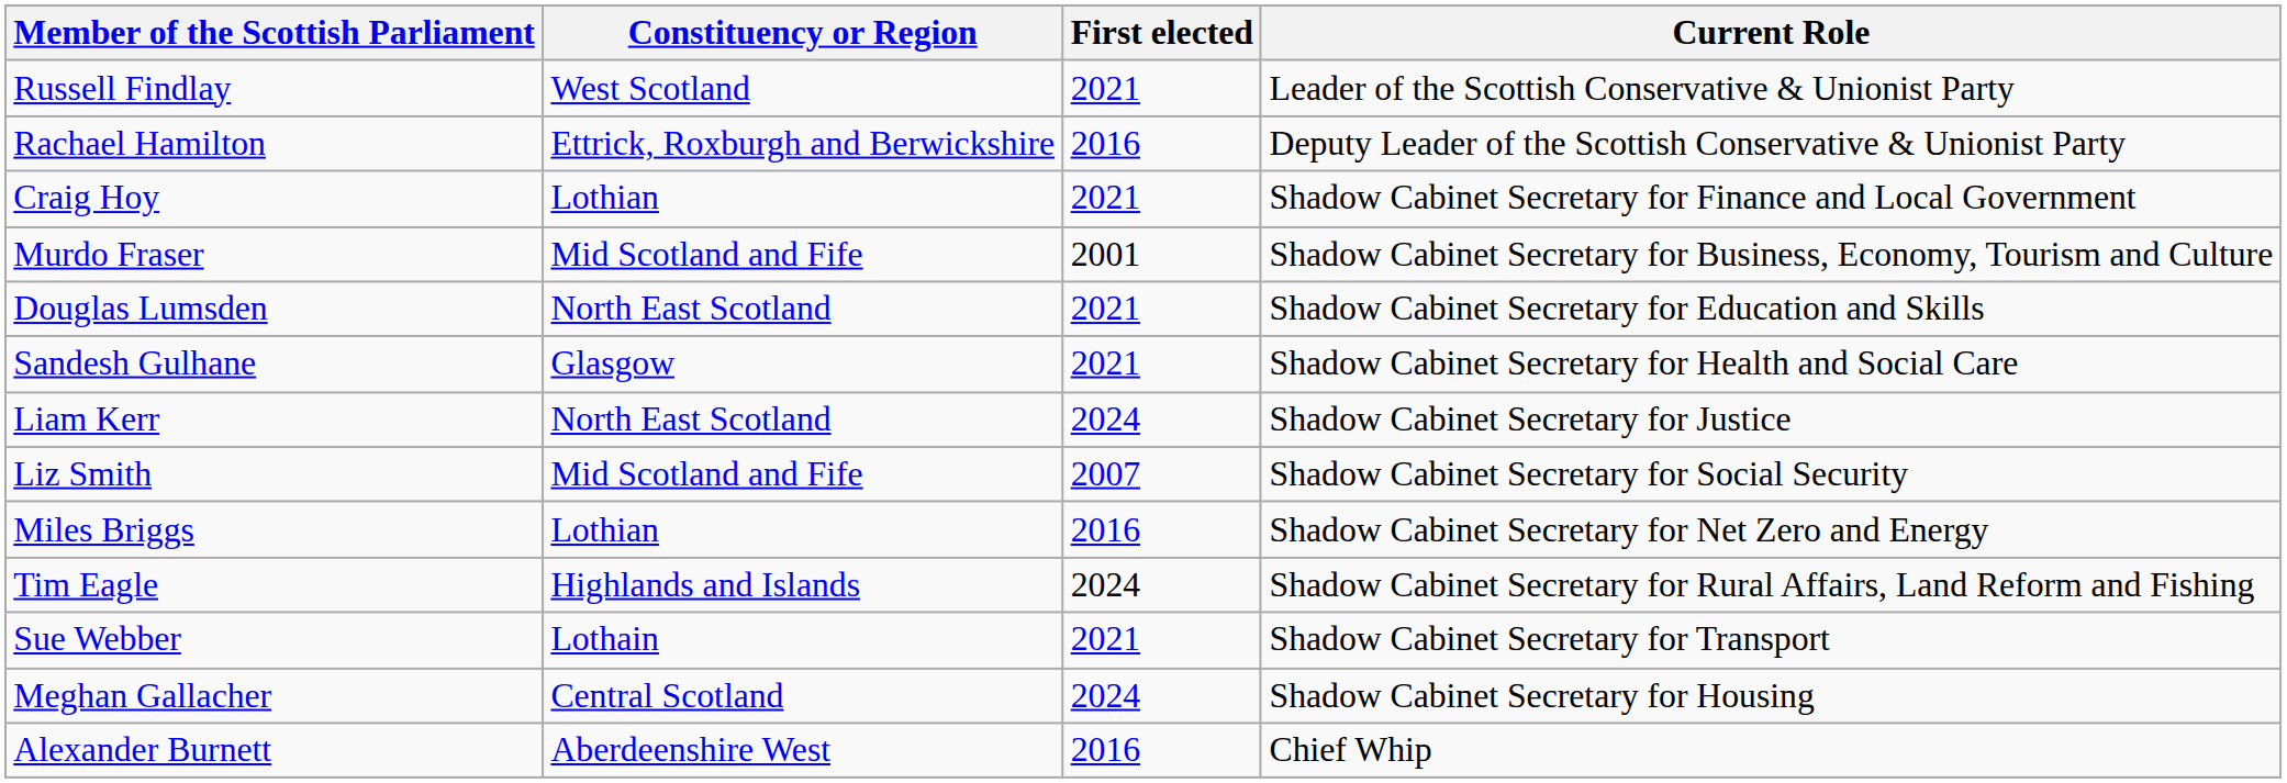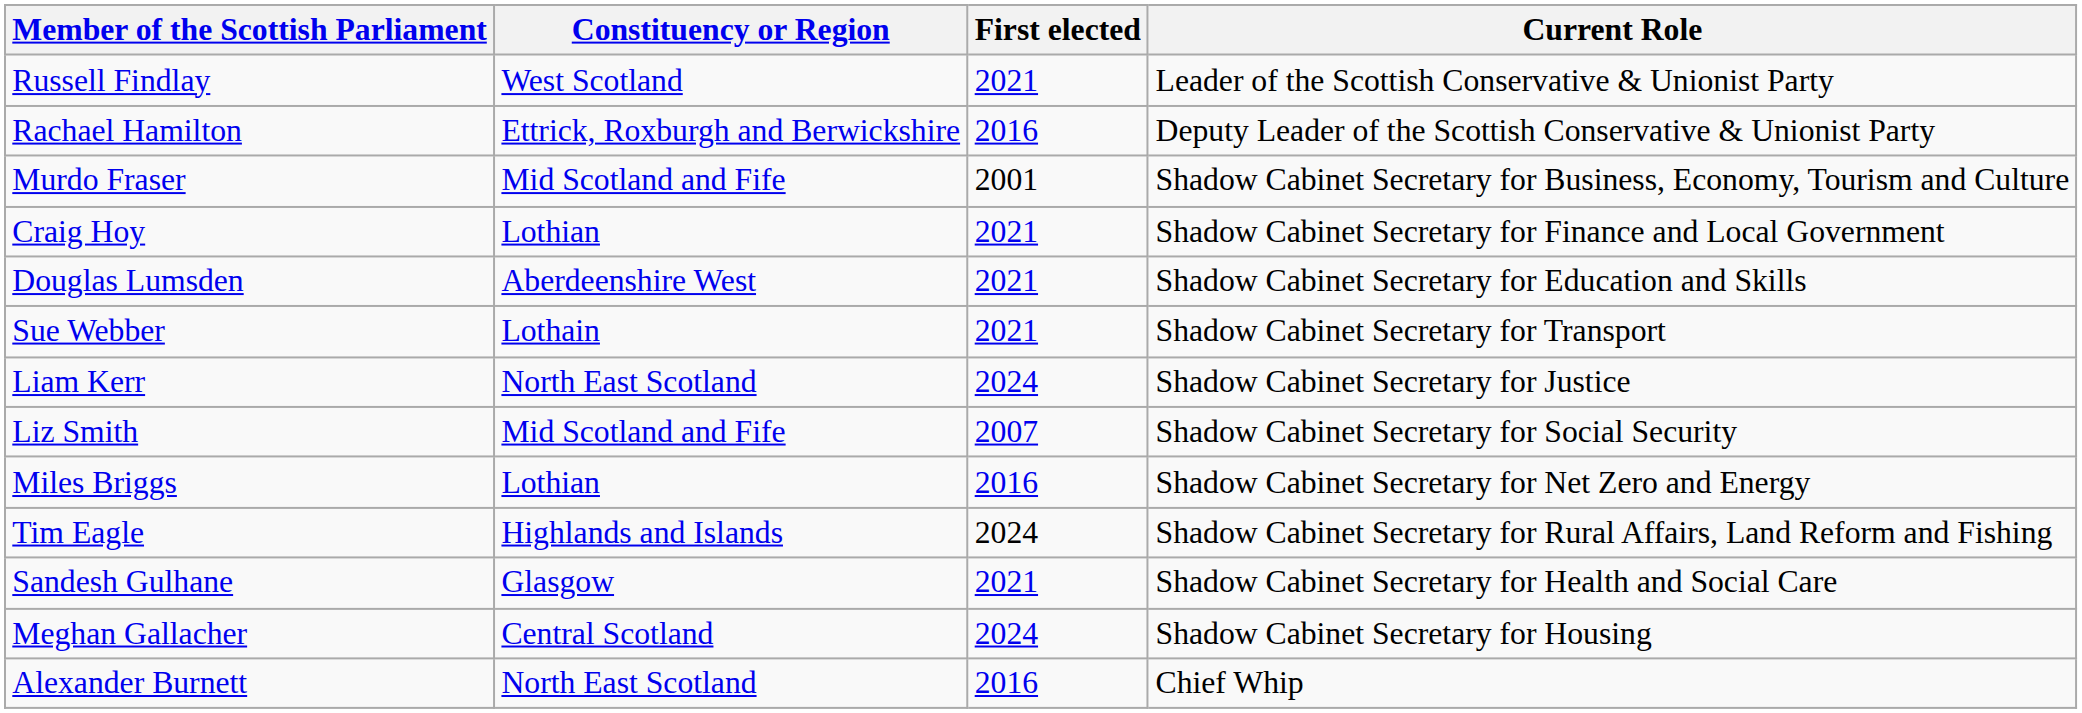 <table class="sortable wikitable">
 <tr>
 <th><a href='#'>Member of the Scottish Parliament</a></th>
 <th><a href='#'>Constituency or Region</a></th>
 <th>First elected</th>
 <th>Current Role</th>
 </tr>
 <tr>
 <td><a href='#'>Russell Findlay</a></td>
 <td><a href='#'>West Scotland</a></td>
 <td><a href='#'>2021</a></td>
 <td>Leader of the Scottish Conservative & Unionist Party</td>
 </tr>
 <tr>
 <td><a href='#'>Rachael Hamilton</a></td>
 <td><a href='#'>Ettrick, Roxburgh and Berwickshire</a></td>
 <td><a href='#'>2016</a></td>
 <td>Deputy Leader of the Scottish Conservative & Unionist Party</td>
 </tr>
 <tr>
+<td><a href='#'>Murdo Fraser</a></td>
+<td><a href='#'>Mid Scotland and Fife</a></td>
+<td>2001</td>
+<td>Shadow Cabinet Secretary for Business, Economy, Tourism and Culture</td>
+</tr>
+<tr>
 <td><a href='#'>Craig Hoy</a></td>
 <td><a href='#'>Lothian</a></td>
 <td><a href='#'>2021</a></td>
 <td>Shadow Cabinet Secretary for Finance and Local Government</td>
 </tr>
 <tr>
-<td><a href='#'>Murdo Fraser</a></td>
-<td><a href='#'>Mid Scotland and Fife</a></td>
-<td>2001</td>
-<td>Shadow Cabinet Secretary for Business, Economy, Tourism and Culture</td>
-</tr>
-<tr>
 <td><a href='#'>Douglas Lumsden</a></td>
-<td><a href='#'>North East Scotland</a></td>
+<td><a href='#'>Aberdeenshire West</a></td>
 <td><a href='#'>2021</a></td>
 <td>Shadow Cabinet Secretary for Education and Skills</td>
 </tr>
 <tr>
-<td><a href='#'>Sandesh Gulhane</a></td>
-<td><a href='#'>Glasgow</a></td>
+<td><a href='#'>Sue Webber</a></td>
+<td><a href='#'>Lothain</a></td>
 <td><a href='#'>2021</a></td>
-<td>Shadow Cabinet Secretary for Health and Social Care</td>
+<td>Shadow Cabinet Secretary for Transport</td>
 </tr>
 <tr>
 <td><a href='#'>Liam Kerr</a></td>
 <td><a href='#'>North East Scotland</a></td>
 <td><a href='#'>2024</a></td>
 <td>Shadow Cabinet Secretary for Justice</td>
 </tr>
 <tr>
 <td><a href='#'>Liz Smith</a></td>
 <td><a href='#'>Mid Scotland and Fife</a></td>
 <td><a href='#'>2007</a></td>
 <td>Shadow Cabinet Secretary for Social Security</td>
 </tr>
 <tr>
 <td><a href='#'>Miles Briggs</a></td>
 <td><a href='#'>Lothian</a></td>
 <td><a href='#'>2016</a></td>
 <td>Shadow Cabinet Secretary for Net Zero and Energy</td>
 </tr>
 <tr>
 <td><a href='#'>Tim Eagle</a></td>
 <td><a href='#'>Highlands and Islands</a></td>
 <td>2024</td>
 <td>Shadow Cabinet Secretary for Rural Affairs, Land Reform and Fishing</td>
 </tr>
 <tr>
-<td><a href='#'>Sue Webber</a></td>
-<td><a href='#'>Lothain</a></td>
+<td><a href='#'>Sandesh Gulhane</a></td>
+<td><a href='#'>Glasgow</a></td>
 <td><a href='#'>2021</a></td>
-<td>Shadow Cabinet Secretary for Transport</td>
+<td>Shadow Cabinet Secretary for Health and Social Care</td>
 </tr>
 <tr>
 <td><a href='#'>Meghan Gallacher</a></td>
 <td><a href='#'>Central Scotland</a></td>
 <td><a href='#'>2024</a></td>
 <td>Shadow Cabinet Secretary for Housing</td>
 </tr>
 <tr>
 <td><a href='#'>Alexander Burnett</a></td>
-<td><a href='#'>Aberdeenshire West</a></td>
+<td><a href='#'>North East Scotland</a></td>
 <td><a href='#'>2016</a></td>
 <td>Chief Whip</td>
 </tr>
 </table>
